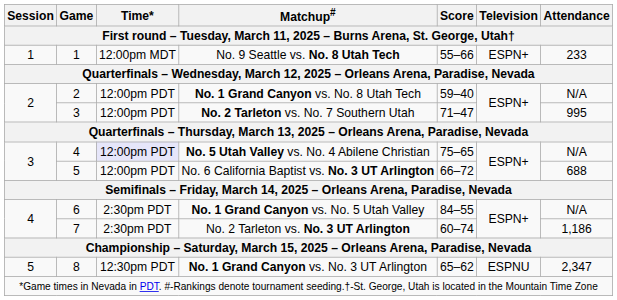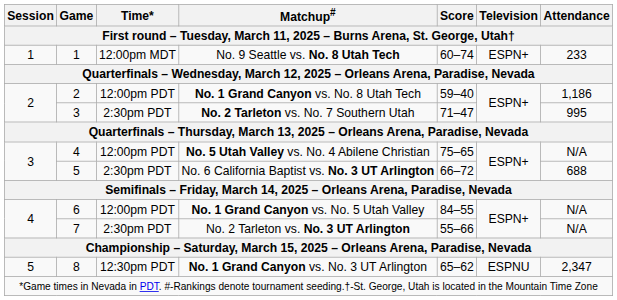 <table class="wikitable" style="font-size: 95%;text-align:center">
 <tr>
 <th>Session</th>
 <th>Game</th>
 <th>Time*</th>
 <th>Matchup<sup>#</sup></th>
 <th>Score</th>
 <th>Television</th>
 <th>Attendance</th>
 </tr>
 <tr>
 <th colspan="7">First round – Tuesday, March 11, 2025 – Burns Arena, St. George, Utah†</th>
 </tr>
 <tr>
 <td>1</td>
 <td>1</td>
 <td>12:00pm MDT</td>
 <td>No. 9 Seattle vs. <strong>No. 8</strong> <strong>Utah Tech</strong></td>
-<td>55–66</td>
+<td>60–74</td>
 <td>ESPN+</td>
 <td>233</td>
 </tr>
 <tr>
 <th colspan="7">Quarterfinals – Wednesday, March 12, 2025 – Orleans Arena, Paradise, Nevada</th>
 </tr>
 <tr>
 <td rowspan="2">2</td>
 <td>2</td>
 <td>12:00pm PDT</td>
 <td><strong>No. 1 Grand Canyon</strong> vs. No. 8 Utah Tech</td>
 <td>59–40</td>
 <td rowspan="2">ESPN+</td>
-<td>N/A</td>
+<td>1,186</td>
 </tr>
 <tr>
 <td>3</td>
-<td>12:00pm PDT</td>
+<td>2:30pm PDT</td>
 <td><strong>No. 2 Tarleton</strong> vs. No. 7 Southern Utah</td>
 <td>71–47</td>
 <td>995</td>
 </tr>
 <tr>
 <th colspan="7">Quarterfinals – Thursday, March 13, 2025 – Orleans Arena, Paradise, Nevada</th>
 </tr>
 <tr>
 <td rowspan="2">3</td>
 <td>4</td>
-<td style="background: lavender;">12:00pm PDT</td>
+<td>12:00pm PDT</td>
 <td><strong>No. 5 Utah Valley</strong> vs. No. 4 Abilene Christian</td>
 <td>75–65</td>
 <td rowspan="2">ESPN+</td>
 <td>N/A</td>
 </tr>
 <tr>
 <td>5</td>
-<td>12:00pm PDT</td>
+<td>2:30pm PDT</td>
 <td>No. 6 California Baptist vs. <strong>No. 3 UT Arlington</strong></td>
 <td>66–72</td>
 <td>688</td>
 </tr>
 <tr>
 <th colspan="7">Semifinals – Friday, March 14, 2025 – Orleans Arena, Paradise, Nevada</th>
 </tr>
 <tr>
 <td rowspan="2">4</td>
 <td>6</td>
-<td>2:30pm PDT</td>
+<td>12:00pm PDT</td>
 <td><strong>No. 1 Grand Canyon</strong> vs. No. 5 Utah Valley</td>
 <td>84–55</td>
 <td rowspan="2">ESPN+</td>
 <td>N/A</td>
 </tr>
 <tr>
 <td>7</td>
 <td>2:30pm PDT</td>
 <td>No. 2 Tarleton vs. <strong>No. 3 UT Arlington</strong></td>
-<td>60–74</td>
-<td>1,186</td>
+<td>55–66</td>
+<td>N/A</td>
 </tr>
 <tr>
 <th colspan="7">Championship – Saturday, March 15, 2025 – Orleans Arena, Paradise, Nevada</th>
 </tr>
 <tr>
 <td>5</td>
 <td>8</td>
 <td>12:30pm PDT</td>
 <td><strong>No. 1 Grand Canyon</strong> vs. No. 3 UT Arlington</td>
 <td>65–62</td>
 <td>ESPNU</td>
 <td>2,347</td>
 </tr>
 <tr>
 <td colspan="7"><small>*Game times in Nevada in <a href='#'>PDT</a>. #-Rankings denote tournament seeding.†-St. George, Utah is located in the Mountain Time Zone</small></td>
 </tr>
 </table>
